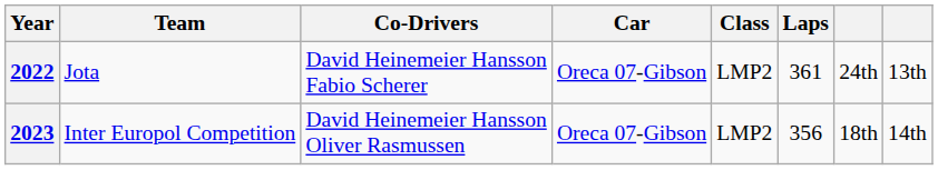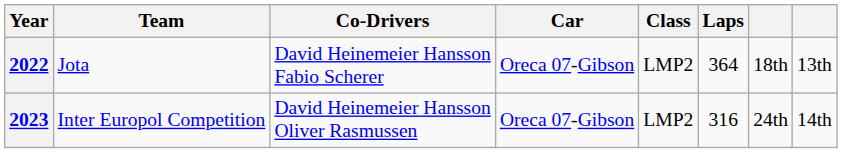 <table class="wikitable" style="text-align:center; font-size:90%">
 <tr>
 <th>Year</th>
 <th>Team</th>
 <th>Co-Drivers</th>
 <th>Car</th>
 <th>Class</th>
 <th>Laps</th>
 <th></th>
 <th></th>
 </tr>
 <tr>
 <th><a href='#'>2022</a></th>
 <td align="left"nowrap> <a href='#'>Jota</a></td>
 <td align="left" nowrap> <a href='#'>David Heinemeier Hansson</a><br>  <a href='#'>Fabio Scherer</a></td>
 <td align="left" nowrap><a href='#'>Oreca 07</a>-<a href='#'>Gibson</a></td>
 <td>LMP2</td>
-<td>361</td>
-<td>24th</td>
+<td>364</td>
+<td>18th</td>
 <td>13th</td>
 </tr>
 <tr>
 <th><a href='#'>2023</a></th>
 <td align="left" nowrap> <a href='#'>Inter Europol Competition</a></td>
 <td align="left"nowrap> <a href='#'>David Heinemeier Hansson</a><br> <a href='#'>Oliver Rasmussen</a></td>
 <td align="left" nowrap><a href='#'>Oreca 07</a>-<a href='#'>Gibson</a></td>
 <td>LMP2</td>
-<td>356</td>
-<td>18th</td>
+<td>316</td>
+<td>24th</td>
 <td>14th</td>
 </tr>
 </table>
